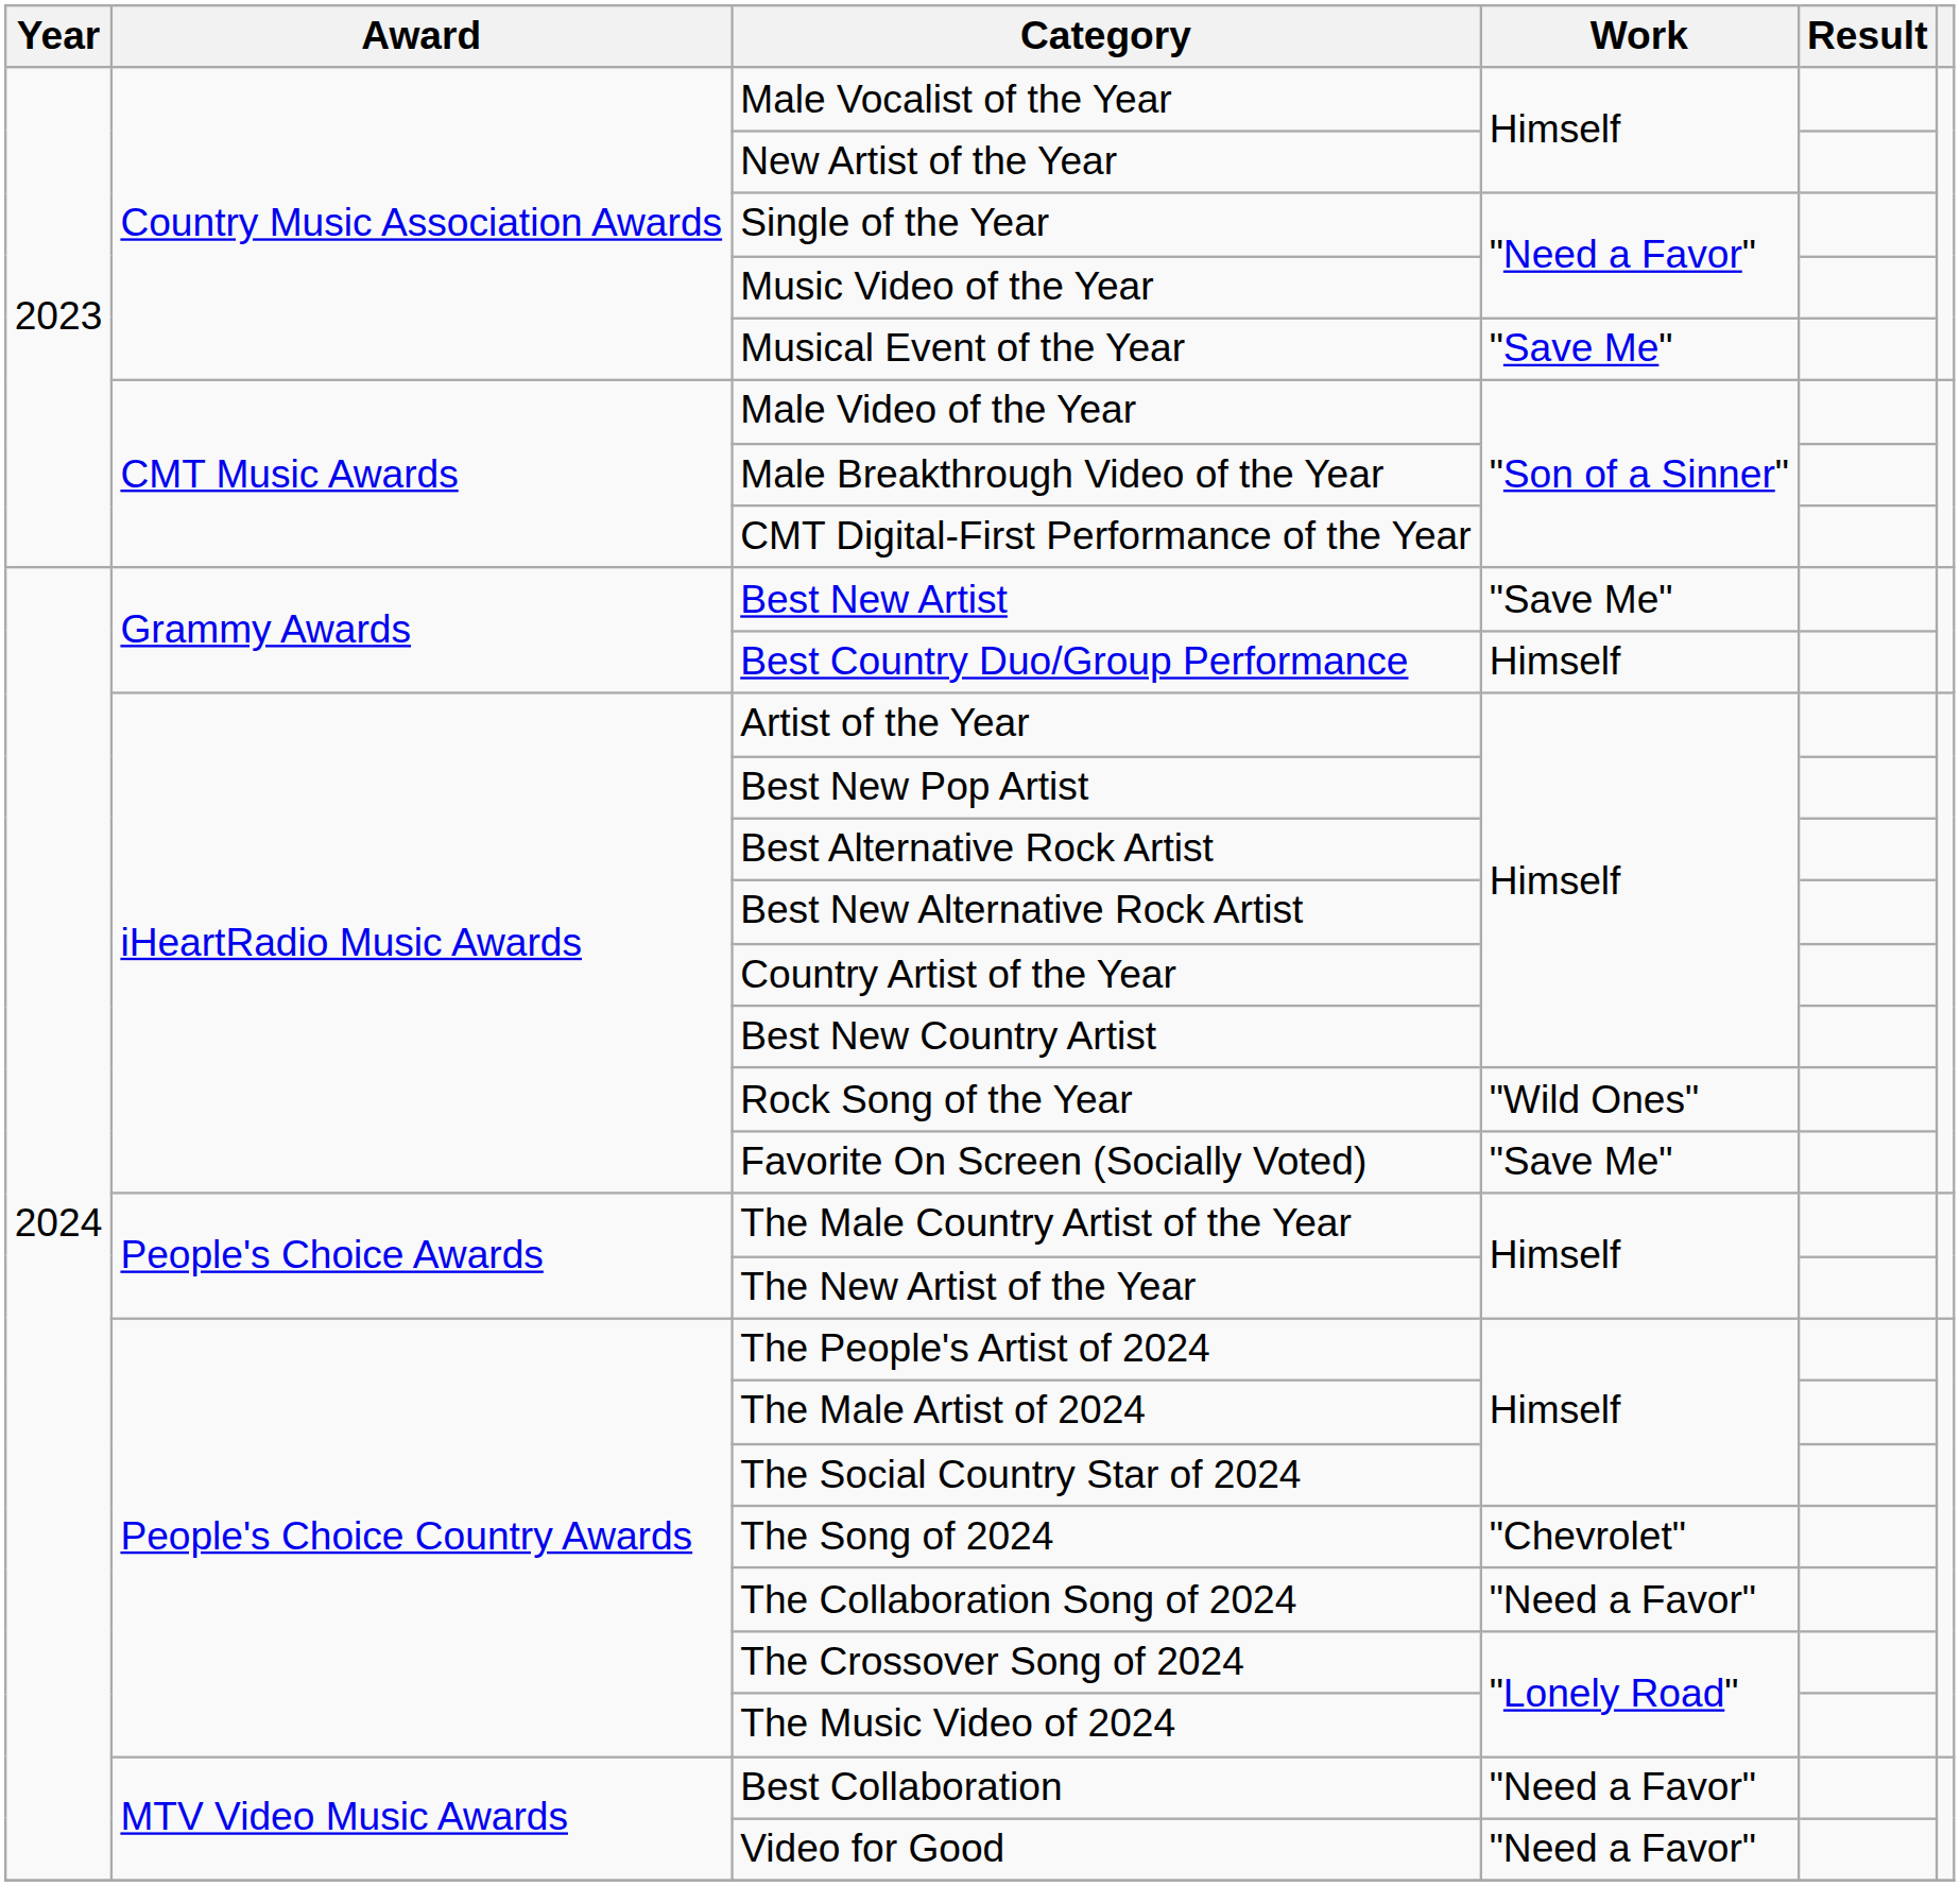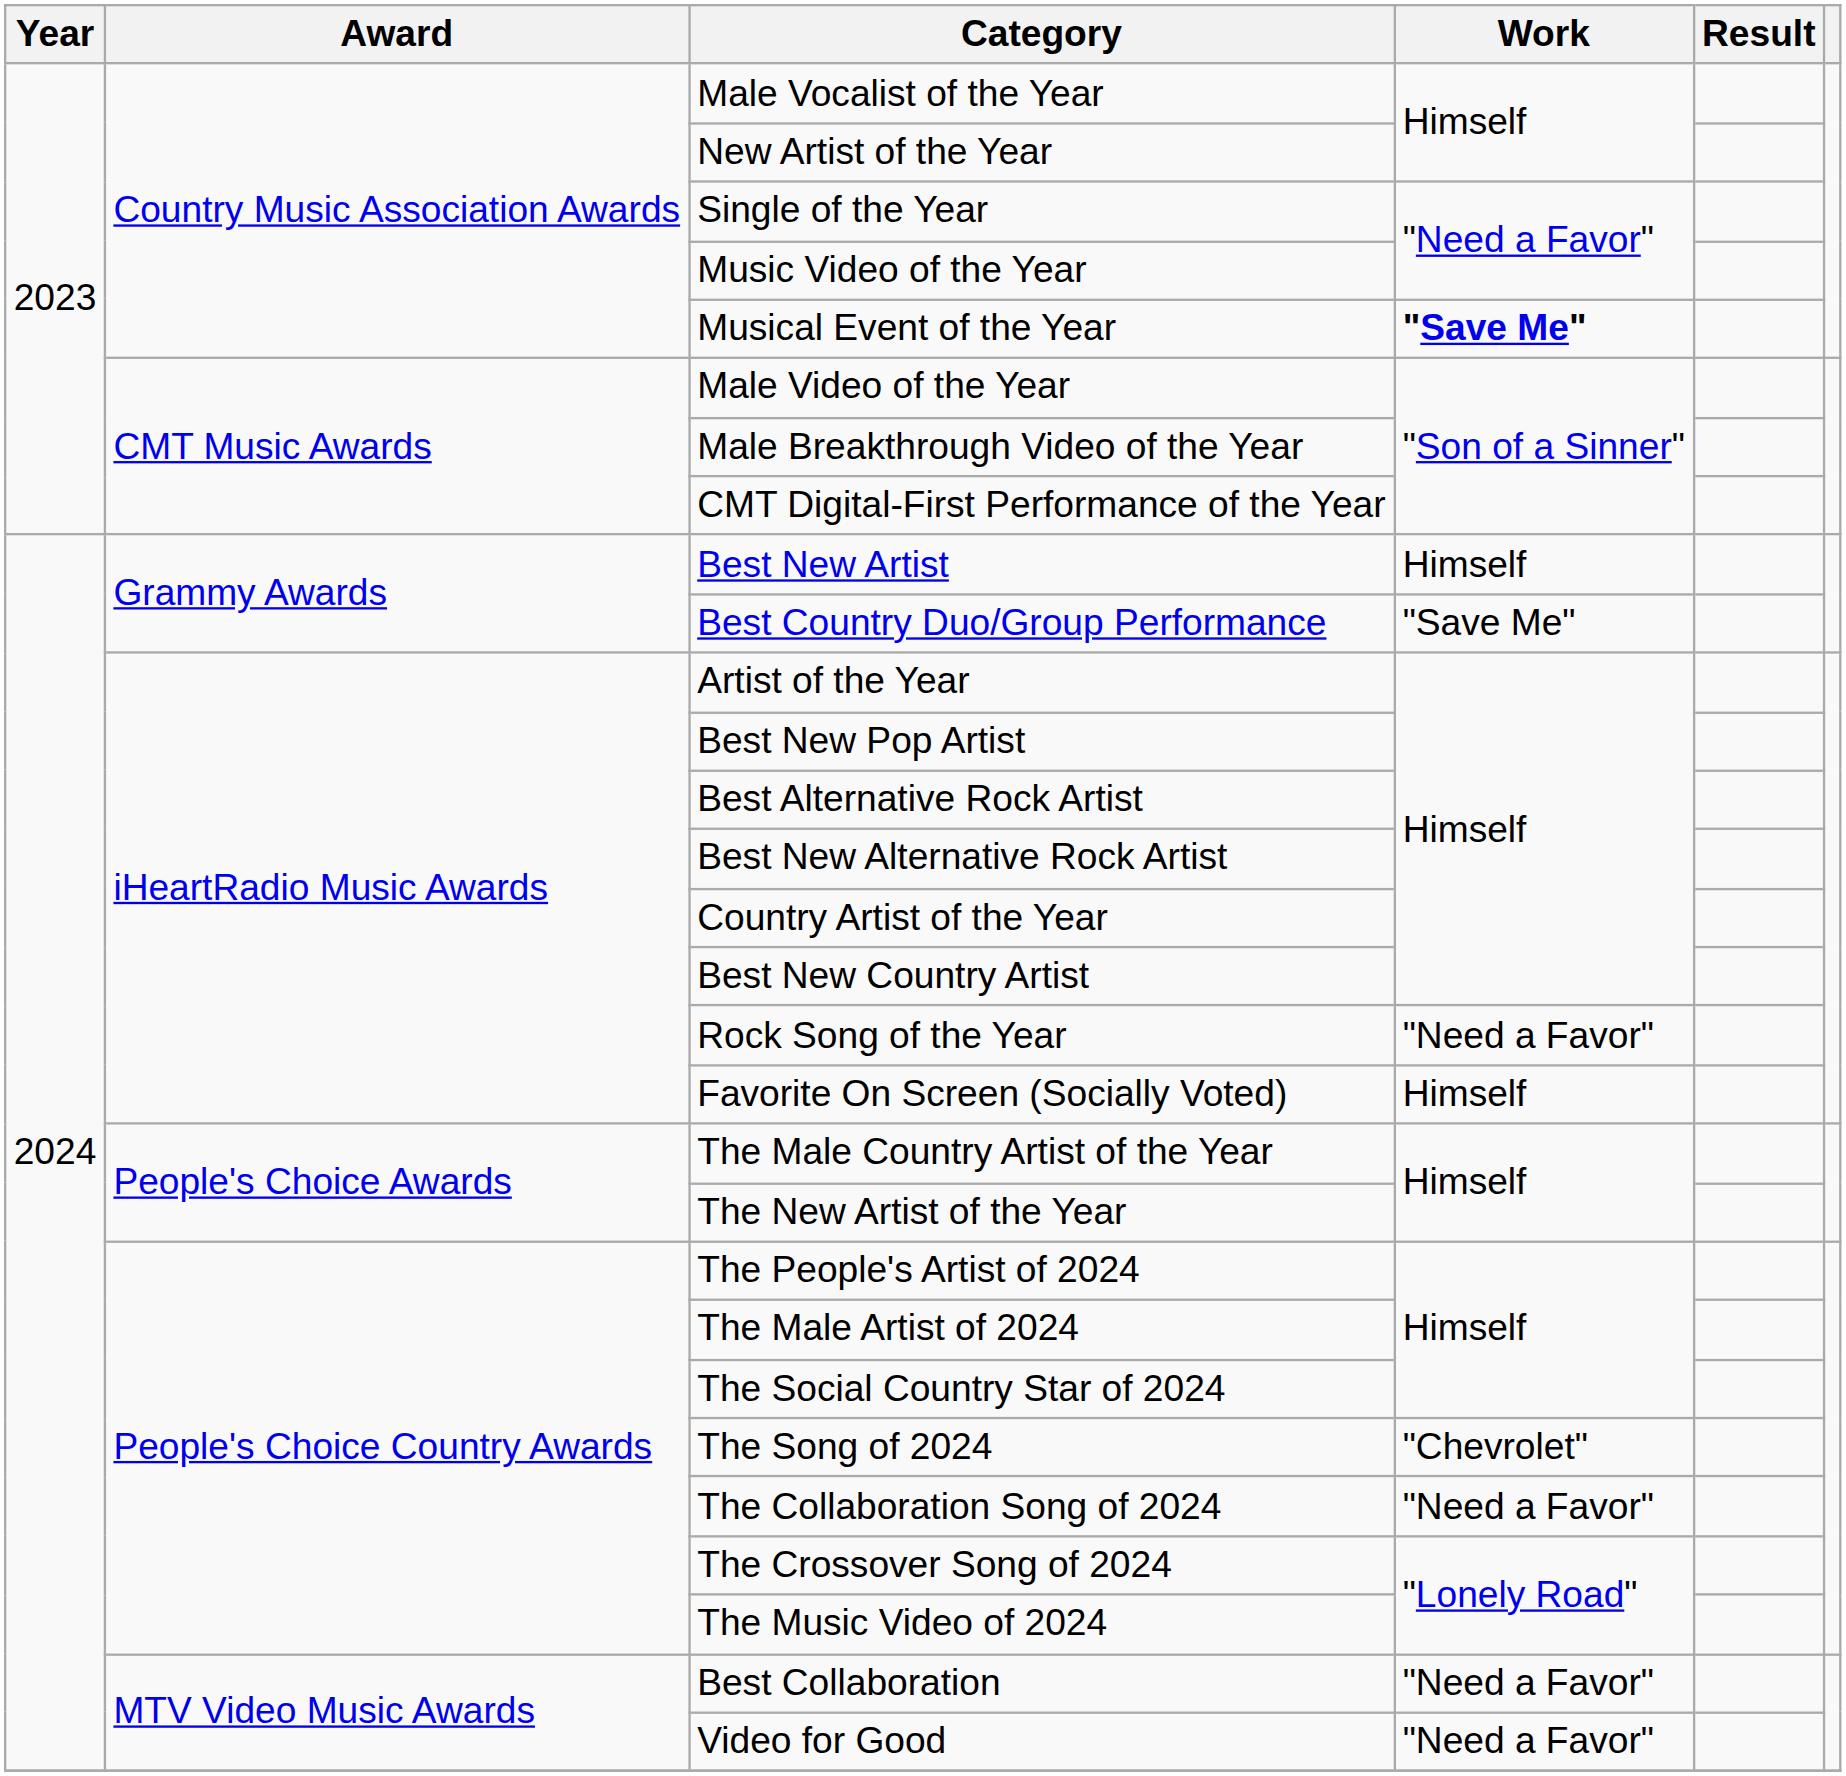 <table class="wikitable">
 <tr>
 <th scope="col">Year</th>
 <th scope="col">Award</th>
 <th scope="col">Category</th>
 <th scope="col">Work</th>
 <th scope="col">Result</th>
 <th scope="col"></th>
 </tr>
 <tr>
 <td rowspan="8">2023</td>
 <td rowspan="5"><a href='#'>Country Music Association Awards</a></td>
 <td>Male Vocalist of the Year</td>
 <td rowspan="2">Himself</td>
 <td></td>
 <td align="center" rowspan="5"></td>
 </tr>
 <tr>
 <td>New Artist of the Year</td>
 <td></td>
 </tr>
 <tr>
 <td>Single of the Year</td>
 <td rowspan="2">"<a href='#'>Need a Favor</a>"</td>
 <td></td>
 </tr>
 <tr>
 <td>Music Video of the Year</td>
 <td></td>
 </tr>
 <tr>
 <td>Musical Event of the Year</td>
-<td>"<a href='#'>Save Me</a>" </td>
+<td><strong>"<a href='#'>Save Me</a>" </strong></td>
 <td></td>
 </tr>
 <tr>
 <td rowspan="3"><a href='#'>CMT Music Awards</a></td>
 <td>Male Video of the Year</td>
 <td rowspan="3">"<a href='#'>Son of a Sinner</a>"</td>
 <td></td>
 <td align="center" rowspan="3"></td>
 </tr>
 <tr>
 <td>Male Breakthrough Video of the Year</td>
 <td></td>
 </tr>
 <tr>
 <td>CMT Digital-First Performance of the Year</td>
 <td></td>
 </tr>
 <tr>
 <td rowspan="21">2024</td>
 <td rowspan="2"><a href='#'>Grammy Awards</a></td>
 <td><a href='#'>Best New Artist</a></td>
-<td>"Save Me" </td>
+<td>Himself</td>
 <td></td>
 <td align="center" rowspan="2"></td>
 </tr>
 <tr>
 <td><a href='#'>Best Country Duo/Group Performance</a></td>
-<td>Himself</td>
+<td>"Save Me" </td>
 <td></td>
 </tr>
 <tr>
 <td rowspan="8"><a href='#'>iHeartRadio Music Awards</a></td>
 <td>Artist of the Year</td>
 <td rowspan="6">Himself</td>
 <td></td>
 <td align="center" rowspan="8"></td>
 </tr>
 <tr>
 <td>Best New Pop Artist</td>
 <td></td>
 </tr>
 <tr>
 <td>Best Alternative Rock Artist</td>
 <td></td>
 </tr>
 <tr>
 <td>Best New Alternative Rock Artist</td>
 <td></td>
 </tr>
 <tr>
 <td>Country Artist of the Year</td>
 <td></td>
 </tr>
 <tr>
 <td>Best New Country Artist</td>
 <td></td>
 </tr>
 <tr>
 <td>Rock Song of the Year</td>
-<td>"Wild Ones" </td>
+<td>"Need a Favor"</td>
 <td></td>
 </tr>
 <tr>
 <td>Favorite On Screen (Socially Voted)</td>
-<td>"Save Me"</td>
+<td>Himself</td>
 <td></td>
 </tr>
 <tr>
 <td rowspan="2"><a href='#'>People's Choice Awards</a></td>
 <td>The Male Country Artist of the Year</td>
 <td rowspan="2">Himself</td>
 <td></td>
 <td align="center" rowspan="2"></td>
 </tr>
 <tr>
 <td>The New Artist of the Year</td>
 <td></td>
 </tr>
 <tr>
 <td rowspan="7"><a href='#'>People's Choice Country Awards</a></td>
 <td>The People's Artist of 2024</td>
 <td rowspan="3">Himself</td>
 <td></td>
 <td align="center" rowspan="7"></td>
 </tr>
 <tr>
 <td>The Male Artist of 2024</td>
 <td></td>
 </tr>
 <tr>
 <td>The Social Country Star of 2024</td>
 <td></td>
 </tr>
 <tr>
 <td>The Song of 2024</td>
 <td>"Chevrolet" </td>
 <td></td>
 </tr>
 <tr>
 <td>The Collaboration Song of 2024</td>
 <td>"Need a Favor"</td>
 <td></td>
 </tr>
 <tr>
 <td>The Crossover Song of 2024</td>
 <td rowspan="2">"<a href='#'>Lonely Road</a>" </td>
 <td></td>
 </tr>
 <tr>
 <td>The Music Video of 2024</td>
 <td></td>
 </tr>
 <tr>
 <td rowspan="2"><a href='#'>MTV Video Music Awards</a></td>
 <td>Best Collaboration</td>
 <td>"Need a Favor"</td>
 <td></td>
 <td align="center" rowspan="2"></td>
 </tr>
 <tr>
 <td>Video for Good</td>
 <td>"Need a Favor"</td>
 <td></td>
 </tr>
 <tr>
 </tr>
 </table>
